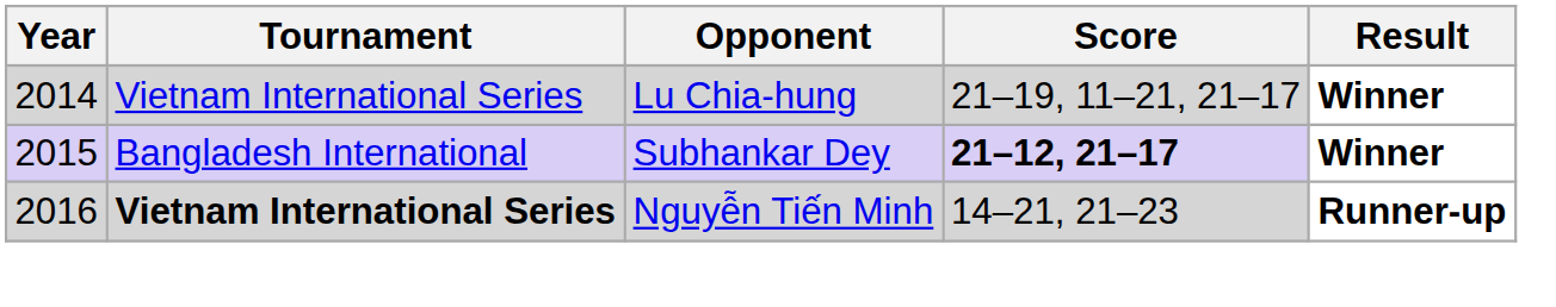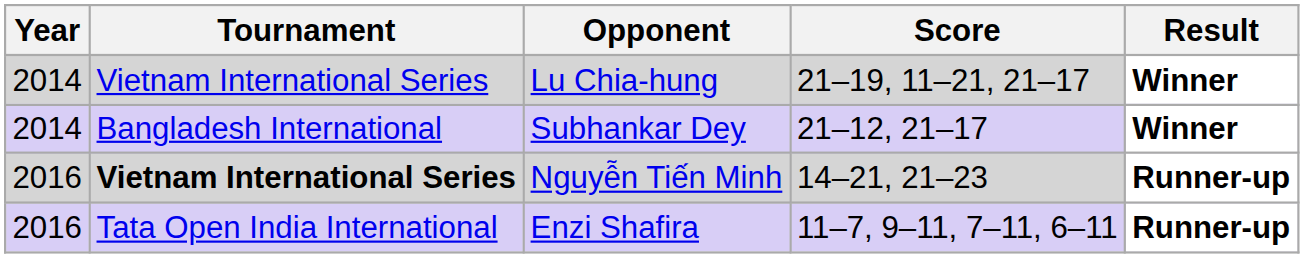 <table class="sortable wikitable" style="font-size: 90%;">
 <tr>
 <th>Year</th>
 <th>Tournament</th>
 <th>Opponent</th>
 <th>Score</th>
 <th>Result</th>
 </tr>
 <tr style="background:#D5D5D5">
 <td align="center">2014</td>
 <td align="left"><a href='#'>Vietnam International Series</a></td>
 <td align="left"> <a href='#'>Lu Chia-hung</a></td>
 <td align="left">21–19, 11–21, 21–17</td>
 <td style="text-align:left; background:white"> <strong>Winner</strong></td>
 </tr>
 <tr style="background:#D8CEF6">
-<td align="center">2015</td>
+<td align="center">2014</td>
 <td align="left"><a href='#'>Bangladesh International</a></td>
 <td align="left"> <a href='#'>Subhankar Dey</a></td>
-<td align="left"><strong>21–12, 21–17</strong></td>
+<td align="left">21–12, 21–17</td>
 <td style="text-align:left; background:white"> <strong>Winner</strong></td>
 </tr>
 <tr style="background:#D5D5D5">
 <td align="center">2016</td>
 <td align="left"><strong>Vietnam International Series</strong></td>
 <td align="left"> <a href='#'>Nguyễn Tiến Minh</a></td>
 <td align="left">14–21, 21–23</td>
 <td style="text-align:left; background:white"> <strong>Runner-up</strong></td>
 </tr>
+<tr style="background:#D8CEF6">
+<td align="center">2016</td>
+<td align="left"><a href='#'>Tata Open India International</a></td>
+<td align="left"> <a href='#'>Enzi Shafira</a></td>
+<td align="left">11–7, 9–11, 7–11, 6–11</td>
+<td style="text-align:left; background:white"> <strong>Runner-up</strong></td>
+</tr>
 </table>
